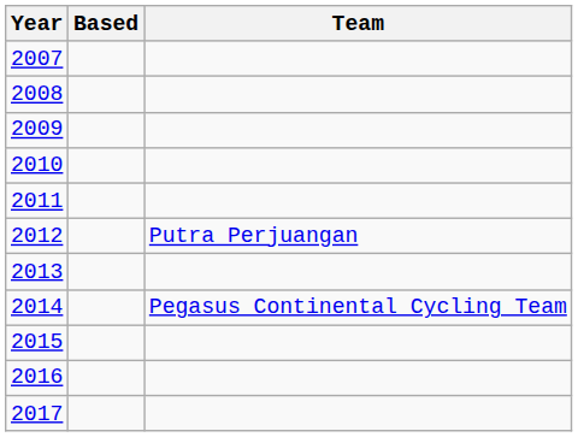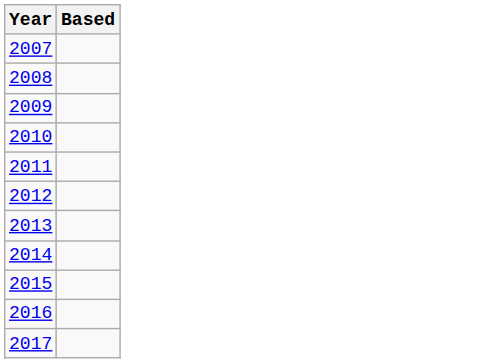 <table class=wikitable sortable>
 <tr>
 <th>Year</th>
 <th>Based</th>
-<th>Team</th>
 </tr>
 <tr>
 <td><a href='#'>2007</a></td>
-<td></td>
 <td></td>
 </tr>
 <tr>
 <td><a href='#'>2008</a></td>
 <td></td>
-<td></td>
 </tr>
 <tr>
 <td><a href='#'>2009</a></td>
-<td></td>
 <td></td>
 </tr>
 <tr>
 <td><a href='#'>2010</a></td>
 <td></td>
-<td></td>
 </tr>
 <tr>
 <td><a href='#'>2011</a></td>
-<td></td>
 <td></td>
 </tr>
 <tr>
 <td><a href='#'>2012</a></td>
 <td></td>
-<td><a href='#'>Putra Perjuangan</a></td>
 </tr>
 <tr>
 <td><a href='#'>2013</a></td>
-<td></td>
 <td></td>
 </tr>
 <tr>
 <td><a href='#'>2014</a></td>
 <td></td>
-<td><a href='#'>Pegasus Continental Cycling Team</a></td>
 </tr>
 <tr>
 <td><a href='#'>2015</a></td>
-<td></td>
 <td></td>
 </tr>
 <tr>
 <td><a href='#'>2016</a></td>
 <td></td>
-<td></td>
 </tr>
 <tr>
 <td><a href='#'>2017</a></td>
 <td></td>
-<td></td>
 </tr>
 </table>
